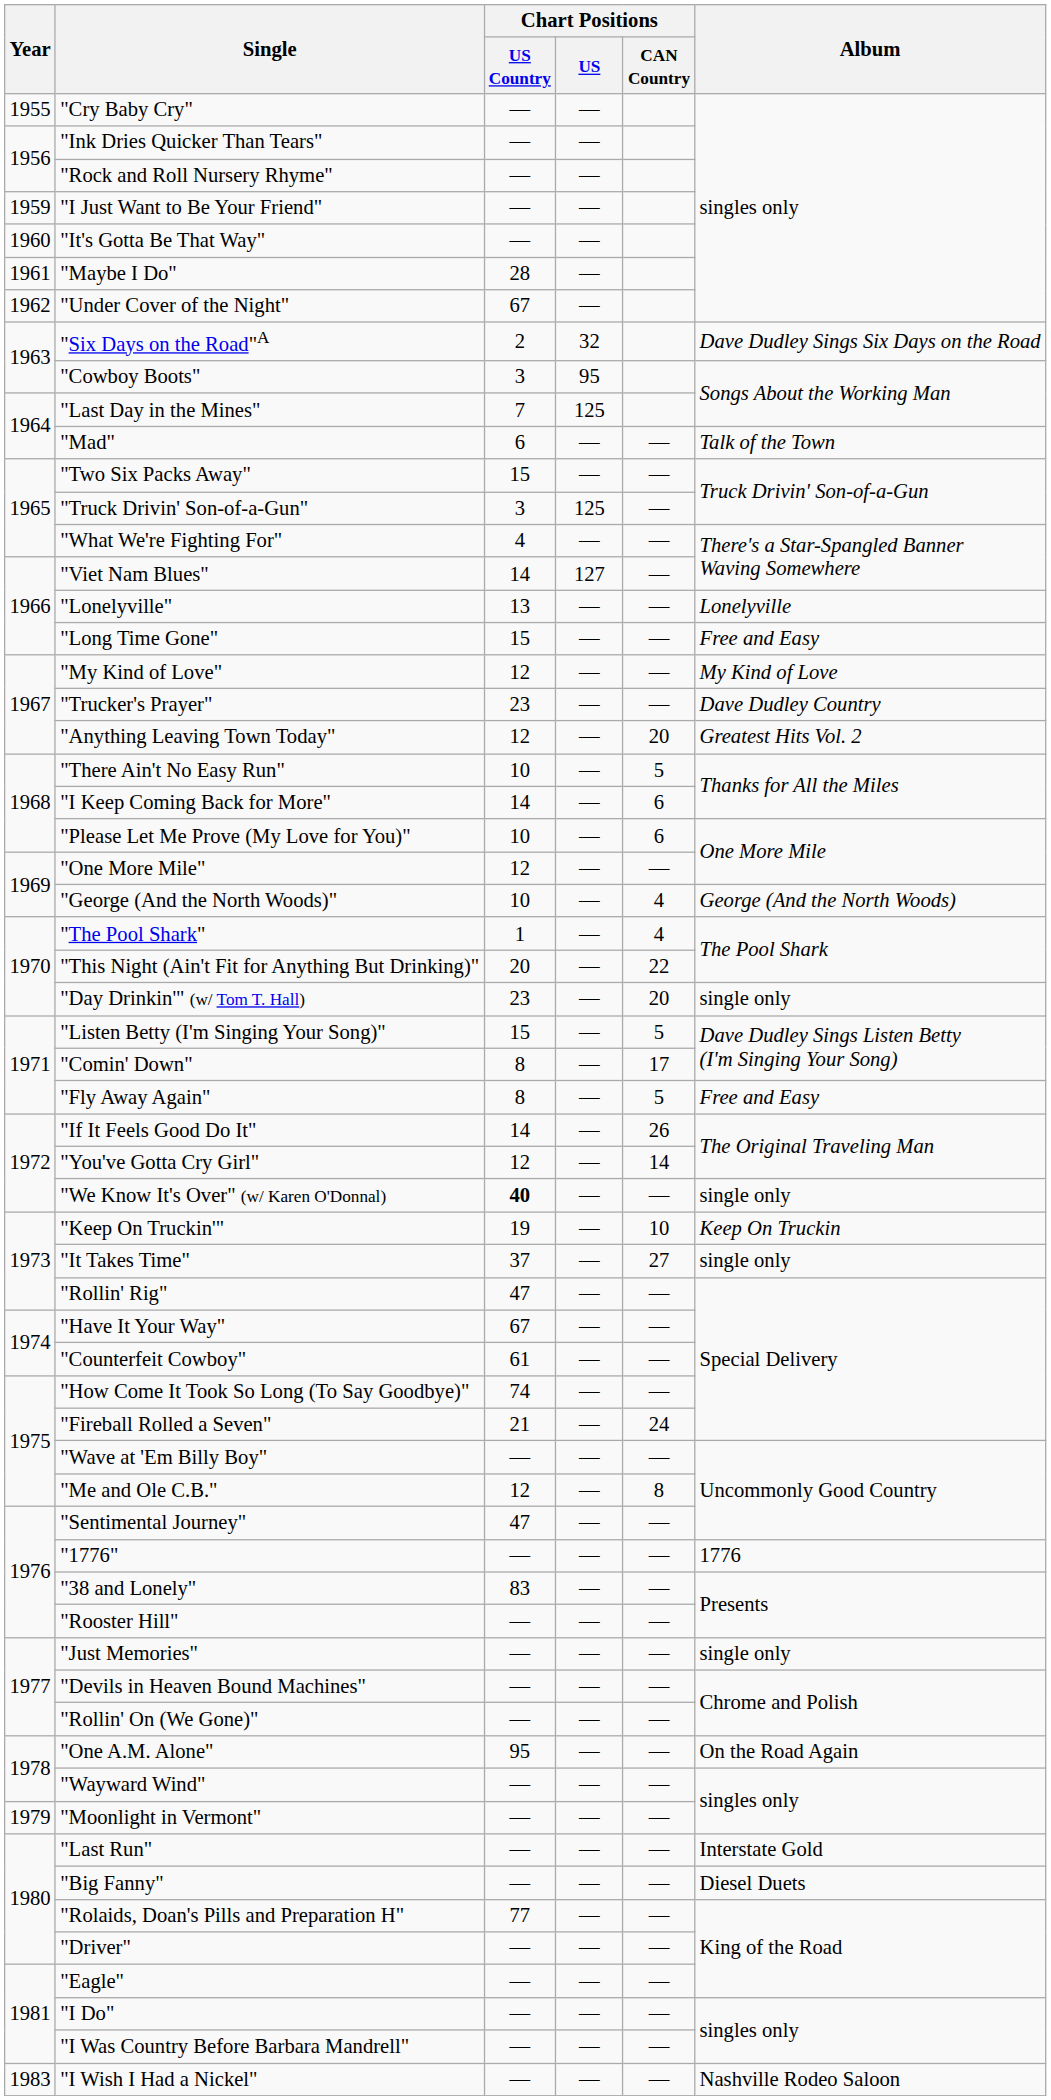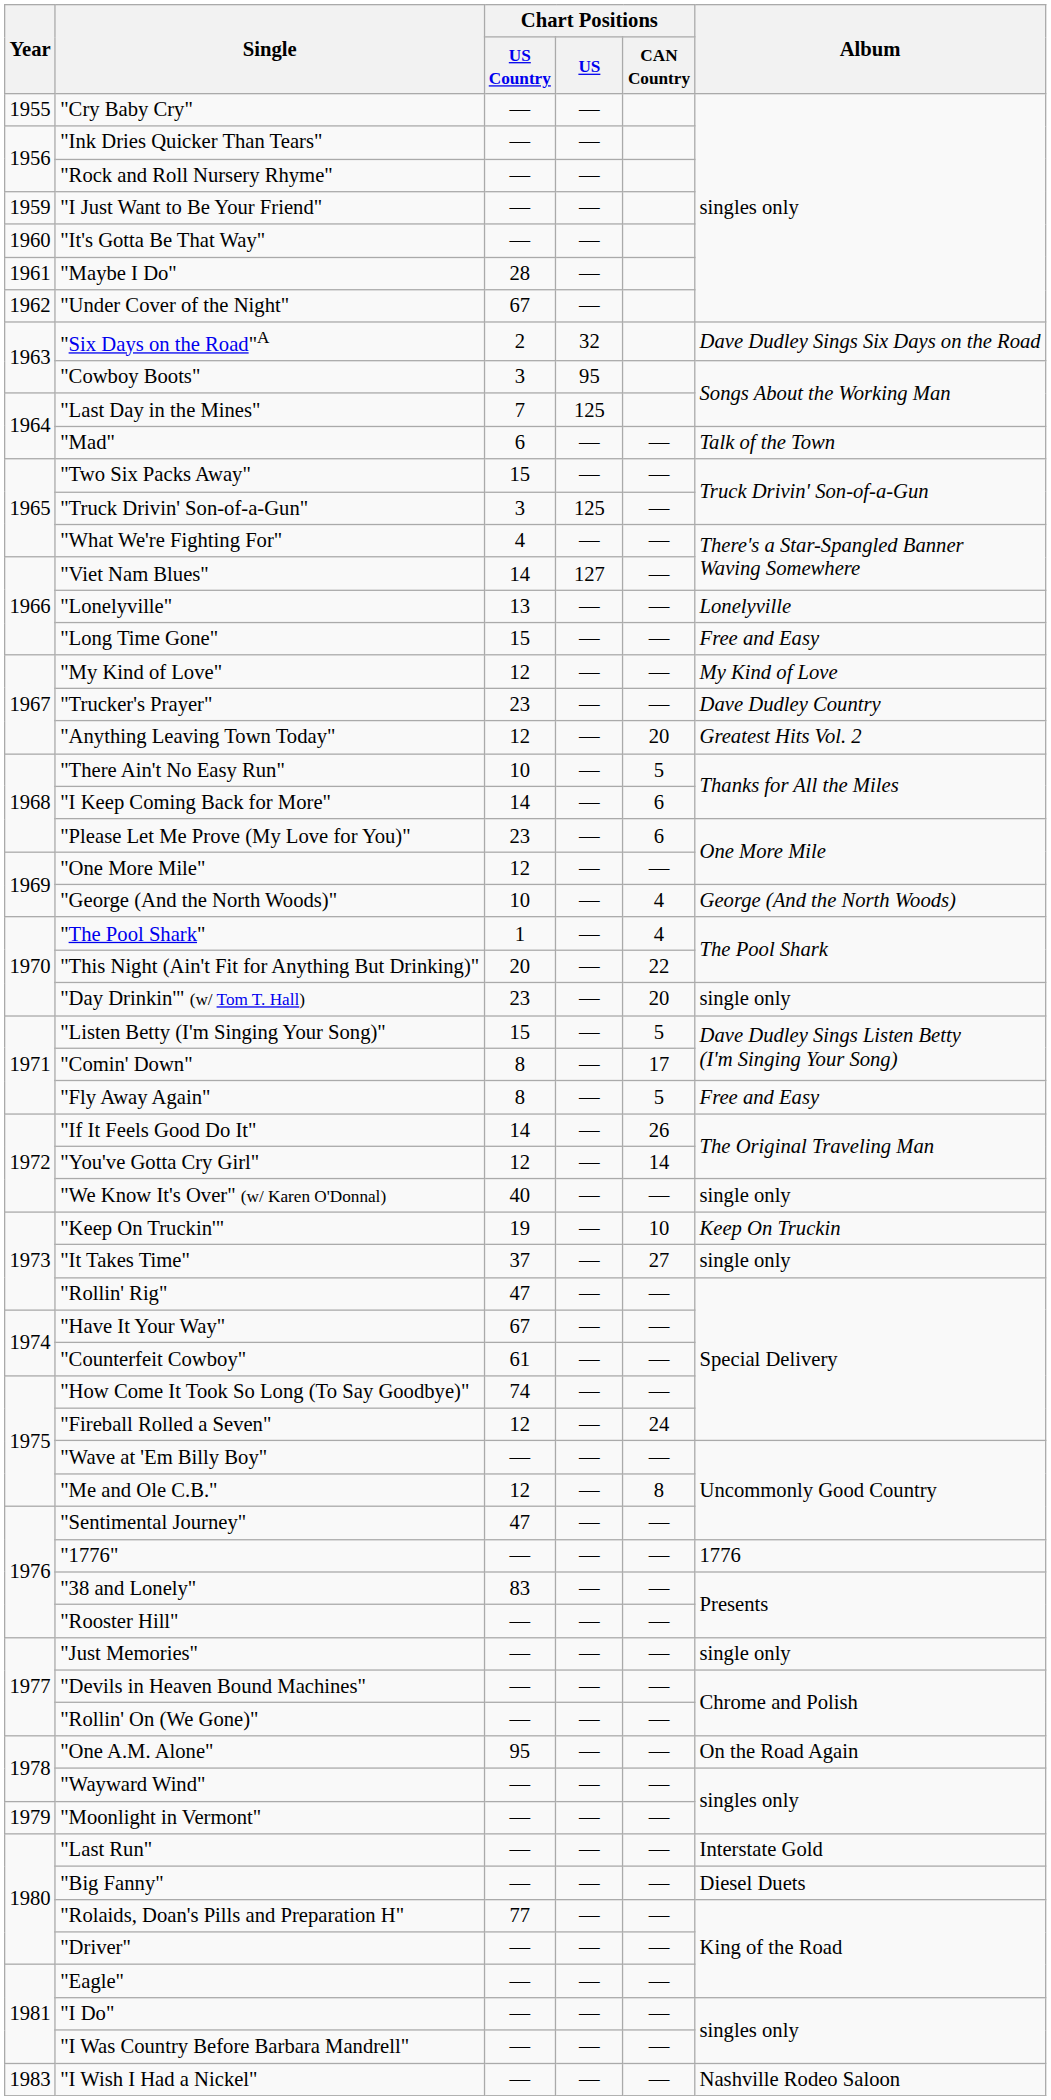 <table class="wikitable">
 <tr>
 <th rowspan="2">Year</th>
 <th rowspan="2">Single</th>
 <th colspan="3">Chart Positions</th>
 <th rowspan="2">Album</th>
 </tr>
 <tr>
 <th width="45"><small><a href='#'>US Country</a></small></th>
 <th width="45"><small><a href='#'>US</a></small></th>
 <th width="45"><small>CAN Country</small></th>
 </tr>
 <tr>
 <td>1955</td>
 <td>"Cry Baby Cry"</td>
 <td align="center">—</td>
 <td align="center">—</td>
 <td></td>
 <td rowspan="7">singles only</td>
 </tr>
 <tr>
 <td rowspan="2">1956</td>
 <td>"Ink Dries Quicker Than Tears"</td>
 <td align="center">—</td>
 <td align="center">—</td>
 <td></td>
 </tr>
 <tr>
 <td>"Rock and Roll Nursery Rhyme"</td>
 <td align="center">—</td>
 <td align="center">—</td>
 <td></td>
 </tr>
 <tr>
 <td>1959</td>
 <td>"I Just Want to Be Your Friend"</td>
 <td align="center">—</td>
 <td align="center">—</td>
 <td></td>
 </tr>
 <tr>
 <td>1960</td>
 <td>"It's Gotta Be That Way"</td>
 <td align="center">—</td>
 <td align="center">—</td>
 <td></td>
 </tr>
 <tr>
 <td>1961</td>
 <td>"Maybe I Do"</td>
 <td align="center">28</td>
 <td align="center">—</td>
 <td></td>
 </tr>
 <tr>
 <td>1962</td>
 <td>"Under Cover of the Night"</td>
 <td align="center">67</td>
 <td align="center">—</td>
 <td></td>
 </tr>
 <tr>
 <td rowspan="2">1963</td>
 <td>"<a href='#'>Six Days on the Road</a>"<sup>A</sup></td>
 <td align="center">2</td>
 <td align="center">32</td>
 <td></td>
 <td><em>Dave Dudley Sings Six Days on the Road</em></td>
 </tr>
 <tr>
 <td>"Cowboy Boots"</td>
 <td align="center">3</td>
 <td align="center">95</td>
 <td></td>
 <td rowspan="2"><em>Songs About the Working Man</em></td>
 </tr>
 <tr>
 <td rowspan="2">1964</td>
 <td>"Last Day in the Mines"</td>
 <td align="center">7</td>
 <td align="center">125</td>
 <td></td>
 </tr>
 <tr>
 <td>"Mad"</td>
 <td align="center">6</td>
 <td align="center">—</td>
 <td align="center">—</td>
 <td><em>Talk of the Town</em></td>
 </tr>
 <tr>
 <td rowspan="3">1965</td>
 <td>"Two Six Packs Away"</td>
 <td align="center">15</td>
 <td align="center">—</td>
 <td align="center">—</td>
 <td rowspan="2"><em>Truck Drivin' Son-of-a-Gun</em></td>
 </tr>
 <tr>
 <td>"Truck Drivin' Son-of-a-Gun"</td>
 <td align="center">3</td>
 <td align="center">125</td>
 <td align="center">—</td>
 </tr>
 <tr>
 <td>"What We're Fighting For"</td>
 <td align="center">4</td>
 <td align="center">—</td>
 <td align="center">—</td>
 <td rowspan="2"><em>There's a Star-Spangled Banner<br>Waving Somewhere</em></td>
 </tr>
 <tr>
 <td rowspan="3">1966</td>
 <td>"Viet Nam Blues"</td>
 <td align="center">14</td>
 <td align="center">127</td>
 <td align="center">—</td>
 </tr>
 <tr>
 <td>"Lonelyville"</td>
 <td align="center">13</td>
 <td align="center">—</td>
 <td align="center">—</td>
 <td><em>Lonelyville</em></td>
 </tr>
 <tr>
 <td>"Long Time Gone"</td>
 <td align="center">15</td>
 <td align="center">—</td>
 <td align="center">—</td>
 <td><em>Free and Easy</em></td>
 </tr>
 <tr>
 <td rowspan="3">1967</td>
 <td>"My Kind of Love"</td>
 <td align="center">12</td>
 <td align="center">—</td>
 <td align="center">—</td>
 <td><em>My Kind of Love</em></td>
 </tr>
 <tr>
 <td>"Trucker's Prayer"</td>
 <td align="center">23</td>
 <td align="center">—</td>
 <td align="center">—</td>
 <td><em>Dave Dudley Country</em></td>
 </tr>
 <tr>
 <td>"Anything Leaving Town Today"</td>
 <td align="center">12</td>
 <td align="center">—</td>
 <td align="center">20</td>
 <td><em>Greatest Hits Vol. 2</em></td>
 </tr>
 <tr>
 <td rowspan="3">1968</td>
 <td>"There Ain't No Easy Run"</td>
 <td align="center">10</td>
 <td align="center">—</td>
 <td align="center">5</td>
 <td rowspan="2"><em>Thanks for All the Miles</em></td>
 </tr>
 <tr>
 <td>"I Keep Coming Back for More"</td>
 <td align="center">14</td>
 <td align="center">—</td>
 <td align="center">6</td>
 </tr>
 <tr>
 <td>"Please Let Me Prove (My Love for You)"</td>
-<td align="center">10</td>
+<td align="center">23</td>
 <td align="center">—</td>
 <td align="center">6</td>
 <td rowspan="2"><em>One More Mile</em></td>
 </tr>
 <tr>
 <td rowspan="2">1969</td>
 <td>"One More Mile"</td>
 <td align="center">12</td>
 <td align="center">—</td>
 <td align="center">—</td>
 </tr>
 <tr>
 <td>"George (And the North Woods)"</td>
 <td align="center">10</td>
 <td align="center">—</td>
 <td align="center">4</td>
 <td><em>George (And the North Woods)</em></td>
 </tr>
 <tr>
 <td rowspan="3">1970</td>
 <td>"<a href='#'>The Pool Shark</a>"</td>
 <td align="center">1</td>
 <td align="center">—</td>
 <td align="center">4</td>
 <td rowspan="2"><em>The Pool Shark</em></td>
 </tr>
 <tr>
 <td>"This Night (Ain't Fit for Anything But Drinking)"</td>
 <td align="center">20</td>
 <td align="center">—</td>
 <td align="center">22</td>
 </tr>
 <tr>
 <td>"Day Drinkin'" <small>(w/ <a href='#'>Tom T. Hall</a>)</small></td>
 <td align="center">23</td>
 <td align="center">—</td>
 <td align="center">20</td>
 <td>single only</td>
 </tr>
 <tr>
 <td rowspan="3">1971</td>
 <td>"Listen Betty (I'm Singing Your Song)"</td>
 <td align="center">15</td>
 <td align="center">—</td>
 <td align="center">5</td>
 <td rowspan="2"><em>Dave Dudley Sings Listen Betty<br>(I'm Singing Your Song)</em></td>
 </tr>
 <tr>
 <td>"Comin' Down"</td>
 <td align="center">8</td>
 <td align="center">—</td>
 <td align="center">17</td>
 </tr>
 <tr>
 <td>"Fly Away Again"</td>
 <td align="center">8</td>
 <td align="center">—</td>
 <td align="center">5</td>
 <td><em>Free and Easy</em></td>
 </tr>
 <tr>
 <td rowspan="3">1972</td>
 <td>"If It Feels Good Do It"</td>
 <td align="center">14</td>
 <td align="center">—</td>
 <td align="center">26</td>
 <td rowspan="2"><em>The Original Traveling Man</em></td>
 </tr>
 <tr>
 <td>"You've Gotta Cry Girl"</td>
 <td align="center">12</td>
 <td align="center">—</td>
 <td align="center">14</td>
 </tr>
 <tr>
 <td>"We Know It's Over" <small>(w/ Karen O'Donnal)</small></td>
-<td align="center"><strong>40</strong></td>
+<td align="center">40</td>
 <td align="center">—</td>
 <td align="center">—</td>
 <td>single only</td>
 </tr>
 <tr>
 <td rowspan="3">1973</td>
 <td>"Keep On Truckin'"</td>
 <td align="center">19</td>
 <td align="center">—</td>
 <td align="center">10</td>
 <td><em>Keep On Truckin<strong></td>
 </tr>
 <tr>
 <td>"It Takes Time"</td>
 <td align="center">37</td>
 <td align="center">—</td>
 <td align="center">27</td>
 <td>single only</td>
 </tr>
 <tr>
 <td>"Rollin' Rig"</td>
 <td align="center">47</td>
 <td align="center">—</td>
 <td align="center">—</td>
 <td rowspan="5"></em>Special Delivery<em></td>
 </tr>
 <tr>
 <td rowspan="2">1974</td>
 <td>"Have It Your Way"</td>
 <td align="center">67</td>
 <td align="center">—</td>
 <td align="center">—</td>
 </tr>
 <tr>
 <td>"Counterfeit Cowboy"</td>
 <td align="center">61</td>
 <td align="center">—</td>
 <td align="center">—</td>
 </tr>
 <tr>
 <td rowspan="4">1975</td>
 <td>"How Come It Took So Long (To Say Goodbye)"</td>
 <td align="center">74</td>
 <td align="center">—</td>
 <td align="center">—</td>
 </tr>
 <tr>
 <td>"Fireball Rolled a Seven"</td>
-<td align="center">21</td>
+<td align="center">12</td>
 <td align="center">—</td>
 <td align="center">24</td>
 </tr>
 <tr>
 <td>"Wave at 'Em Billy Boy"</td>
 <td align="center">—</td>
 <td align="center">—</td>
 <td align="center">—</td>
 <td rowspan="3"></em>Uncommonly Good Country<em></td>
 </tr>
 <tr>
 <td>"Me and Ole C.B."</td>
 <td align="center">12</td>
 <td align="center">—</td>
 <td align="center">8</td>
 </tr>
 <tr>
 <td rowspan="4">1976</td>
 <td>"Sentimental Journey"</td>
 <td align="center">47</td>
 <td align="center">—</td>
 <td align="center">—</td>
 </tr>
 <tr>
 <td>"1776"</td>
 <td align="center">—</td>
 <td align="center">—</td>
 <td align="center">—</td>
 <td></em>1776<em></td>
 </tr>
 <tr>
 <td>"38 and Lonely"</td>
 <td align="center">83</td>
 <td align="center">—</td>
 <td align="center">—</td>
 <td rowspan="2"></em>Presents<em></td>
 </tr>
 <tr>
 <td>"Rooster Hill"</td>
 <td align="center">—</td>
 <td align="center">—</td>
 <td align="center">—</td>
 </tr>
 <tr>
 <td rowspan="3">1977</td>
 <td>"Just Memories"</td>
 <td align="center">—</td>
 <td align="center">—</td>
 <td align="center">—</td>
 <td>single only</td>
 </tr>
 <tr>
 <td>"Devils in Heaven Bound Machines"</td>
 <td align="center">—</td>
 <td align="center">—</td>
 <td align="center">—</td>
 <td rowspan="2"></em>Chrome and Polish<em></td>
 </tr>
 <tr>
 <td>"Rollin' On (We Gone)"</td>
 <td align="center">—</td>
 <td align="center">—</td>
 <td align="center">—</td>
 </tr>
 <tr>
 <td rowspan="2">1978</td>
 <td>"One A.M. Alone"</td>
 <td align="center">95</td>
 <td align="center">—</td>
 <td align="center">—</td>
 <td></em>On the Road Again<em></td>
 </tr>
 <tr>
 <td>"Wayward Wind"</td>
 <td align="center">—</td>
 <td align="center">—</td>
 <td align="center">—</td>
 <td rowspan="2">singles only</td>
 </tr>
 <tr>
 <td>1979</td>
 <td>"Moonlight in Vermont"</td>
 <td align="center">—</td>
 <td align="center">—</td>
 <td align="center">—</td>
 </tr>
 <tr>
 <td rowspan="4">1980</td>
 <td>"Last Run"</td>
 <td align="center">—</td>
 <td align="center">—</td>
 <td align="center">—</td>
 <td></em>Interstate Gold<em></td>
 </tr>
 <tr>
 <td>"Big Fanny"</td>
 <td align="center">—</td>
 <td align="center">—</td>
 <td align="center">—</td>
 <td></em>Diesel Duets<em></td>
 </tr>
 <tr>
 <td>"Rolaids, Doan's Pills and Preparation H"</td>
 <td align="center">77</td>
 <td align="center">—</td>
 <td align="center">—</td>
 <td rowspan="3"></em>King of the Road<em></td>
 </tr>
 <tr>
 <td>"Driver"</td>
 <td align="center">—</td>
 <td align="center">—</td>
 <td align="center">—</td>
 </tr>
 <tr>
 <td rowspan="3">1981</td>
 <td>"Eagle"</td>
 <td align="center">—</td>
 <td align="center">—</td>
 <td align="center">—</td>
 </tr>
 <tr>
 <td>"I Do"</td>
 <td align="center">—</td>
 <td align="center">—</td>
 <td align="center">—</td>
 <td rowspan="2">singles only</td>
 </tr>
 <tr>
 <td>"I Was Country Before Barbara Mandrell"</td>
 <td align="center">—</td>
 <td align="center">—</td>
 <td align="center">—</td>
 </tr>
 <tr>
 <td>1983</td>
 <td>"I Wish I Had a Nickel"</td>
 <td align="center">—</td>
 <td align="center">—</td>
 <td align="center">—</td>
 <td></em>Nashville Rodeo Saloon<em></td>
 </tr>
 </table>
